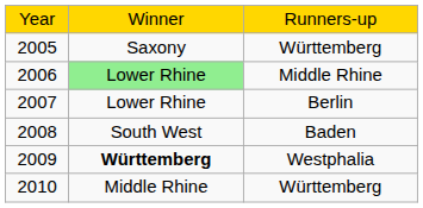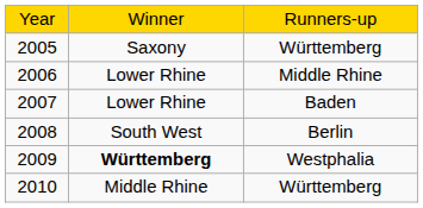 <table class="wikitable">
 <tr align="center" bgcolor="#FFD700">
 <td width="50">Year</td>
 <td width="150">Winner</td>
 <td width="150">Runners-up</td>
 </tr>
 <tr align="center">
 <td>2005</td>
 <td>Saxony</td>
 <td>Württemberg</td>
 </tr>
 <tr align="center">
 <td>2006</td>
-<td style="background: lightgreen;">Lower Rhine</td>
+<td>Lower Rhine</td>
 <td>Middle Rhine</td>
 </tr>
 <tr align="center">
 <td>2007</td>
 <td>Lower Rhine</td>
-<td>Berlin</td>
+<td>Baden</td>
 </tr>
 <tr align="center">
 <td>2008</td>
 <td>South West</td>
-<td>Baden</td>
+<td>Berlin</td>
 </tr>
 <tr align="center">
 <td>2009</td>
 <td><strong>Württemberg</strong></td>
 <td>Westphalia</td>
 </tr>
 <tr align="center">
 <td>2010</td>
 <td>Middle Rhine</td>
 <td>Württemberg</td>
 </tr>
 </table>
